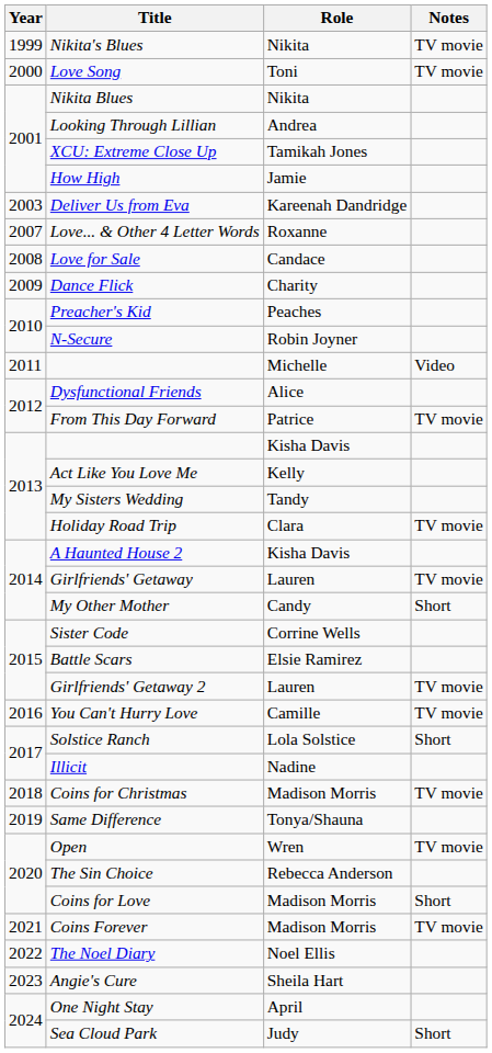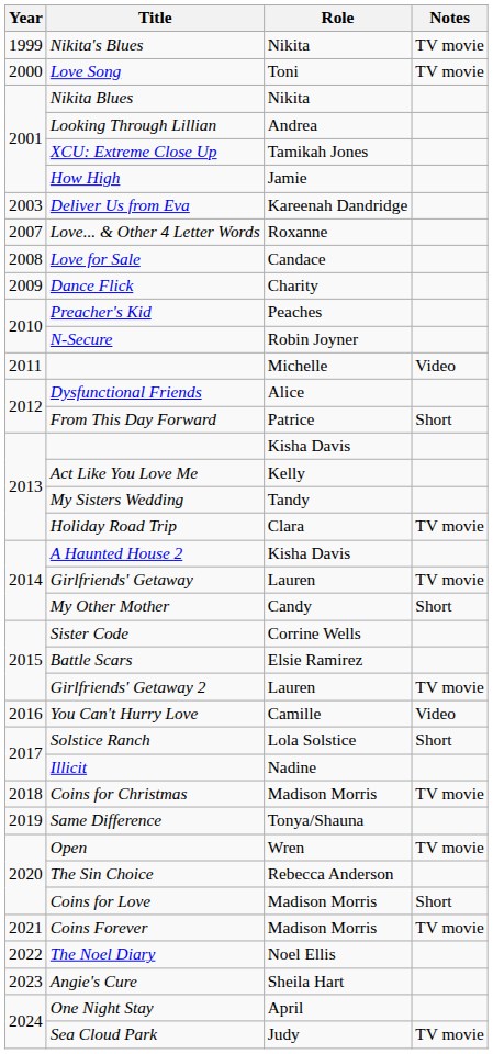 <table class="wikitable sortable">
 <tr>
 <th>Year</th>
 <th>Title</th>
 <th>Role</th>
 <th>Notes</th>
 </tr>
 <tr>
 <td>1999</td>
 <td><em>Nikita's Blues</em></td>
 <td>Nikita</td>
 <td>TV movie</td>
 </tr>
 <tr>
 <td>2000</td>
 <td><em><a href='#'>Love Song</a></em></td>
 <td>Toni</td>
 <td>TV movie</td>
 </tr>
 <tr>
 <td rowspan=4>2001</td>
 <td><em>Nikita Blues</em></td>
 <td>Nikita</td>
 <td></td>
 </tr>
 <tr>
 <td><em>Looking Through Lillian</em></td>
 <td>Andrea</td>
 <td></td>
 </tr>
 <tr>
 <td><em><a href='#'>XCU: Extreme Close Up</a></em></td>
 <td>Tamikah Jones</td>
 <td></td>
 </tr>
 <tr>
 <td><em><a href='#'>How High</a></em></td>
 <td>Jamie</td>
 <td></td>
 </tr>
 <tr>
 <td>2003</td>
 <td><em><a href='#'>Deliver Us from Eva</a></em></td>
 <td>Kareenah Dandridge</td>
 <td></td>
 </tr>
 <tr>
 <td>2007</td>
 <td><em>Love... & Other 4 Letter Words</em></td>
 <td>Roxanne</td>
 <td></td>
 </tr>
 <tr>
 <td>2008</td>
 <td><em><a href='#'>Love for Sale</a></em></td>
 <td>Candace</td>
 <td></td>
 </tr>
 <tr>
 <td>2009</td>
 <td><em><a href='#'>Dance Flick</a></em></td>
 <td>Charity</td>
 <td></td>
 </tr>
 <tr>
 <td rowspan=2>2010</td>
 <td><em><a href='#'>Preacher's Kid</a></em></td>
 <td>Peaches</td>
 <td></td>
 </tr>
 <tr>
 <td><em><a href='#'>N-Secure</a></em></td>
 <td>Robin Joyner</td>
 <td></td>
 </tr>
 <tr>
 <td>2011</td>
 <td><em></em></td>
 <td>Michelle</td>
 <td>Video</td>
 </tr>
 <tr>
 <td rowspan=2>2012</td>
 <td><em><a href='#'>Dysfunctional Friends</a></em></td>
 <td>Alice</td>
 <td></td>
 </tr>
 <tr>
 <td><em>From This Day Forward</em></td>
 <td>Patrice</td>
-<td>TV movie</td>
+<td>Short</td>
 </tr>
 <tr>
 <td rowspan=4>2013</td>
 <td><em></em></td>
 <td>Kisha Davis</td>
 <td></td>
 </tr>
 <tr>
 <td><em>Act Like You Love Me</em></td>
 <td>Kelly</td>
 <td></td>
 </tr>
 <tr>
 <td><em>My Sisters Wedding</em></td>
 <td>Tandy</td>
 <td></td>
 </tr>
 <tr>
 <td><em>Holiday Road Trip</em></td>
 <td>Clara</td>
 <td>TV movie</td>
 </tr>
 <tr>
 <td rowspan=3>2014</td>
 <td><em><a href='#'>A Haunted House 2</a></em></td>
 <td>Kisha Davis</td>
 <td></td>
 </tr>
 <tr>
 <td><em>Girlfriends' Getaway</em></td>
 <td>Lauren</td>
 <td>TV movie</td>
 </tr>
 <tr>
 <td><em>My Other Mother</em></td>
 <td>Candy</td>
 <td>Short</td>
 </tr>
 <tr>
 <td rowspan=3>2015</td>
 <td><em>Sister Code</em></td>
 <td>Corrine Wells</td>
 <td></td>
 </tr>
 <tr>
 <td><em>Battle Scars</em></td>
 <td>Elsie Ramirez</td>
 <td></td>
 </tr>
 <tr>
 <td><em>Girlfriends' Getaway 2</em></td>
 <td>Lauren</td>
 <td>TV movie</td>
 </tr>
 <tr>
 <td>2016</td>
 <td><em>You Can't Hurry Love</em></td>
 <td>Camille</td>
-<td>TV movie</td>
+<td>Video</td>
 </tr>
 <tr>
 <td rowspan=2>2017</td>
 <td><em>Solstice Ranch</em></td>
 <td>Lola Solstice</td>
 <td>Short</td>
 </tr>
 <tr>
 <td><em><a href='#'>Illicit</a></em></td>
 <td>Nadine</td>
 <td></td>
 </tr>
 <tr>
 <td>2018</td>
 <td><em>Coins for Christmas</em></td>
 <td>Madison Morris</td>
 <td>TV movie</td>
 </tr>
 <tr>
 <td>2019</td>
 <td><em>Same Difference</em></td>
 <td>Tonya/Shauna</td>
 <td></td>
 </tr>
 <tr>
 <td rowspan=3>2020</td>
 <td><em>Open</em></td>
 <td>Wren</td>
 <td>TV movie</td>
 </tr>
 <tr>
 <td><em>The Sin Choice</em></td>
 <td>Rebecca Anderson</td>
 <td></td>
 </tr>
 <tr>
 <td><em>Coins for Love</em></td>
 <td>Madison Morris</td>
 <td>Short</td>
 </tr>
 <tr>
 <td>2021</td>
 <td><em>Coins Forever</em></td>
 <td>Madison Morris</td>
 <td>TV movie</td>
 </tr>
 <tr>
 <td>2022</td>
 <td><em><a href='#'>The Noel Diary</a></em></td>
 <td>Noel Ellis</td>
 <td></td>
 </tr>
 <tr>
 <td>2023</td>
 <td><em>Angie's Cure</em></td>
 <td>Sheila Hart</td>
 <td></td>
 </tr>
 <tr>
 <td rowspan=2>2024</td>
 <td><em>One Night Stay</em></td>
 <td>April</td>
 <td></td>
 </tr>
 <tr>
 <td><em>Sea Cloud Park</em></td>
 <td>Judy</td>
-<td>Short</td>
+<td>TV movie</td>
 </tr>
 </table>
